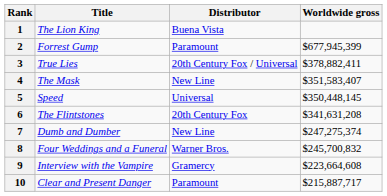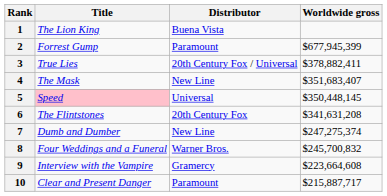 <table class="wikitable sortable" style="margin:auto; margin:auto;">
 <tr>
 <th>Rank</th>
 <th>Title</th>
 <th>Distributor</th>
 <th>Worldwide gross</th>
 </tr>
 <tr>
 <th style="text-align:center;">1</th>
 <td><em><a href='#'>The Lion King</a></em></td>
 <td><a href='#'>Buena Vista</a></td>
 <td></td>
 </tr>
 <tr>
 <th style="text-align:center;">2</th>
 <td><em><a href='#'>Forrest Gump</a></em></td>
 <td><a href='#'>Paramount</a></td>
 <td>$677,945,399</td>
 </tr>
 <tr>
 <th style="text-align:center;">3</th>
 <td><em><a href='#'>True Lies</a></em></td>
 <td><a href='#'>20th Century Fox</a> / <a href='#'>Universal</a></td>
 <td>$378,882,411</td>
 </tr>
 <tr>
 <th style="text-align:center;">4</th>
 <td><em><a href='#'>The Mask</a></em></td>
 <td><a href='#'>New Line</a></td>
-<td>$351,583,407</td>
+<td>$351,683,407</td>
 </tr>
 <tr>
 <th style="text-align:center;">5</th>
-<td><em><a href='#'>Speed</a></em></td>
+<td style="background: pink;"><em><a href='#'>Speed</a></em></td>
 <td><a href='#'>Universal</a></td>
 <td>$350,448,145</td>
 </tr>
 <tr>
 <th style="text-align:center;">6</th>
 <td><em><a href='#'>The Flintstones</a></em></td>
 <td><a href='#'>20th Century Fox</a></td>
 <td>$341,631,208</td>
 </tr>
 <tr>
 <th style="text-align:center;">7</th>
 <td><em><a href='#'>Dumb and Dumber</a></em></td>
 <td><a href='#'>New Line</a></td>
 <td>$247,275,374</td>
 </tr>
 <tr>
 <th style="text-align:center;">8</th>
 <td><em><a href='#'>Four Weddings and a Funeral</a></em></td>
 <td><a href='#'>Warner Bros.</a></td>
 <td>$245,700,832</td>
 </tr>
 <tr>
 <th style="text-align:center;">9</th>
 <td><em><a href='#'>Interview with the Vampire</a></em></td>
 <td><a href='#'>Gramercy</a></td>
 <td>$223,664,608</td>
 </tr>
 <tr>
 <th style="text-align:center;">10</th>
 <td><em><a href='#'>Clear and Present Danger</a></em></td>
 <td><a href='#'>Paramount</a></td>
 <td>$215,887,717</td>
 </tr>
 </table>
